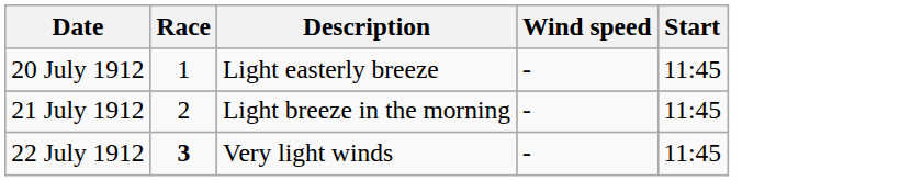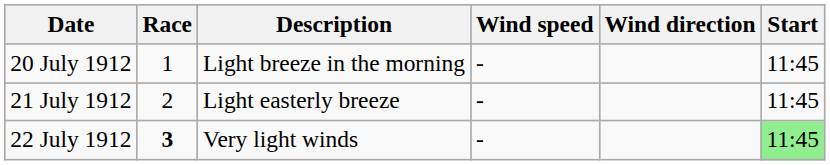 <table class="wikitable" style="text-align:right; font-size:90%">
 <tr>
 <th>Date</th>
 <th>Race</th>
 <th>Description</th>
 <th>Wind speed</th>
+<th>Wind direction</th>
 <th>Start</th>
 </tr>
 <tr>
 <td>20 July 1912</td>
 <td align=center>1</td>
-<td align=left>Light easterly breeze</td>
+<td align=left>Light breeze in the morning</td>
 <td align=left> -<br></td>
+<td align=center></td>
 <td>11:45</td>
 </tr>
 <tr>
 <td>21 July 1912</td>
 <td align=center>2</td>
-<td align=left>Light breeze in the morning</td>
+<td align=left>Light easterly breeze</td>
 <td align=left> -<br></td>
+<td align=center></td>
 <td>11:45</td>
 </tr>
 <tr>
 <td>22 July 1912</td>
 <td align=center><strong>3</strong></td>
 <td align=left>Very light winds</td>
 <td align=left> -<br></td>
-<td>11:45</td>
+<td align=center></td>
+<td style="background: lightgreen;">11:45</td>
 </tr>
 </table>
